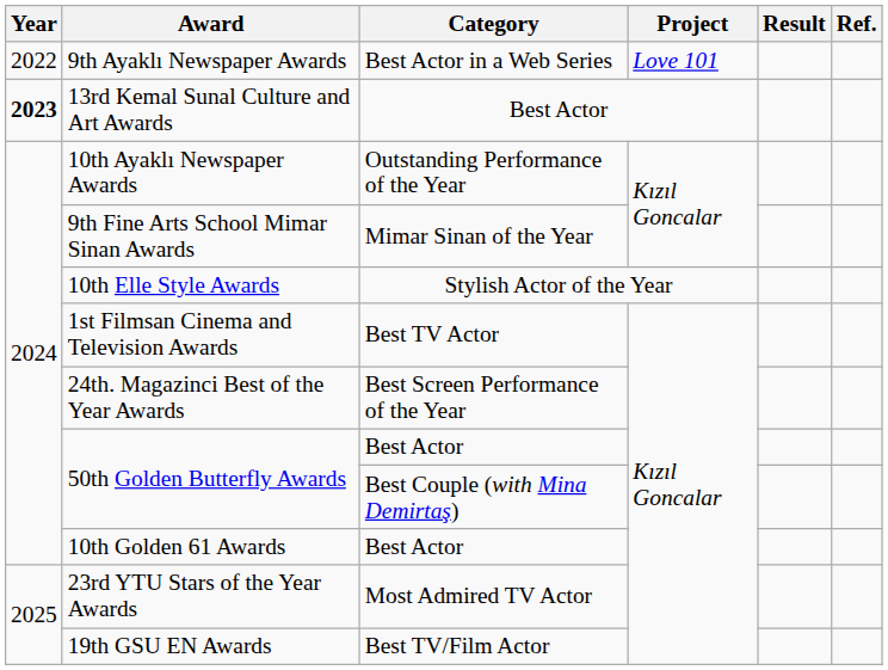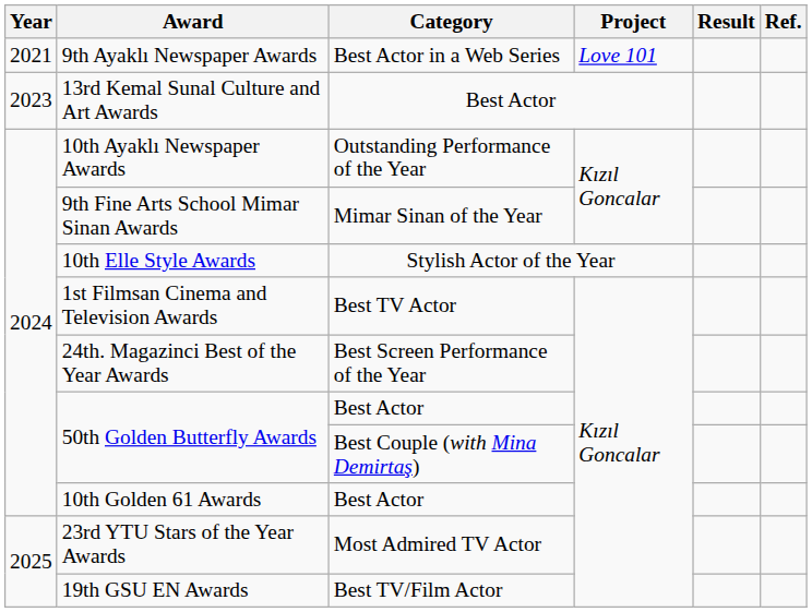 <table class="wikitable">
 <tr>
 <th>Year</th>
 <th>Award</th>
 <th>Category</th>
 <th>Project</th>
 <th>Result</th>
 <th>Ref.</th>
 </tr>
 <tr>
-<td>2022</td>
+<td>2021</td>
 <td>9th Ayaklı Newspaper Awards</td>
 <td>Best Actor in a Web Series</td>
 <td><a href='#'><em>Love 101</em></a></td>
 <td></td>
 <td></td>
 </tr>
 <tr>
-<td><strong>2023</strong></td>
+<td>2023</td>
 <td>13rd Kemal Sunal Culture and Art Awards</td>
 <td colspan="2" align=center>Best Actor</td>
 <td></td>
 <td></td>
 </tr>
 <tr>
 <td rowspan="8">2024</td>
 <td>10th Ayaklı Newspaper Awards</td>
 <td>Outstanding Performance of the Year</td>
 <td rowspan="2"><em>Kızıl Goncalar</em></td>
 <td></td>
 <td></td>
 </tr>
 <tr>
 <td>9th Fine Arts School Mimar Sinan Awards</td>
 <td>Mimar Sinan of the Year</td>
 <td></td>
 <td></td>
 </tr>
 <tr>
 <td>10th <a href='#'>Elle Style Awards</a></td>
 <td colspan="2" align=center>Stylish Actor of the Year</td>
 <td></td>
 <td></td>
 </tr>
 <tr>
 <td>1st Filmsan Cinema and Television Awards</td>
 <td>Best TV Actor</td>
 <td rowspan="7"><em>Kızıl Goncalar</em></td>
 <td></td>
 <td></td>
 </tr>
 <tr>
 <td>24th. Magazinci Best of the Year Awards</td>
 <td>Best Screen Performance of the Year</td>
 <td></td>
 <td></td>
 </tr>
 <tr>
 <td rowspan="2">50th <a href='#'>Golden Butterfly Awards</a></td>
 <td>Best Actor</td>
 <td></td>
 <td></td>
 </tr>
 <tr>
 <td>Best Couple (<em>with <a href='#'>Mina Demirtaş</a></em>)</td>
 <td></td>
 <td></td>
 </tr>
 <tr>
 <td>10th Golden 61 Awards</td>
 <td>Best Actor</td>
 <td></td>
 <td></td>
 </tr>
 <tr>
 <td rowspan="2">2025</td>
 <td>23rd YTU Stars of the Year Awards</td>
 <td>Most Admired TV Actor</td>
 <td></td>
 <td></td>
 </tr>
 <tr>
 <td>19th GSU EN Awards</td>
 <td>Best TV/Film Actor</td>
 <td></td>
 <td></td>
 </tr>
 </table>
